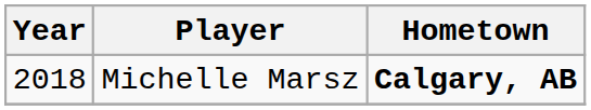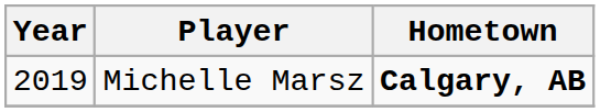 <table class="wikitable" style="text-align:center;">
 <tr>
 <th>Year</th>
 <th>Player</th>
 <th>Hometown</th>
 </tr>
 <tr>
-<td>2018</td>
+<td>2019</td>
 <td>Michelle Marsz</td>
 <td><strong>Calgary, AB</strong></td>
 </tr>
 <tr>
 </tr>
 </table>
